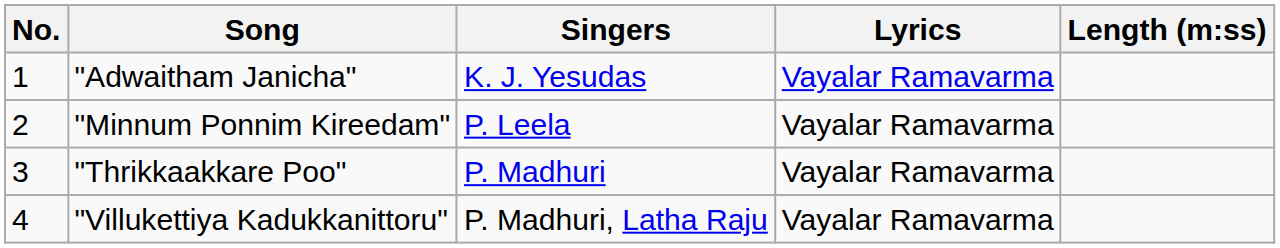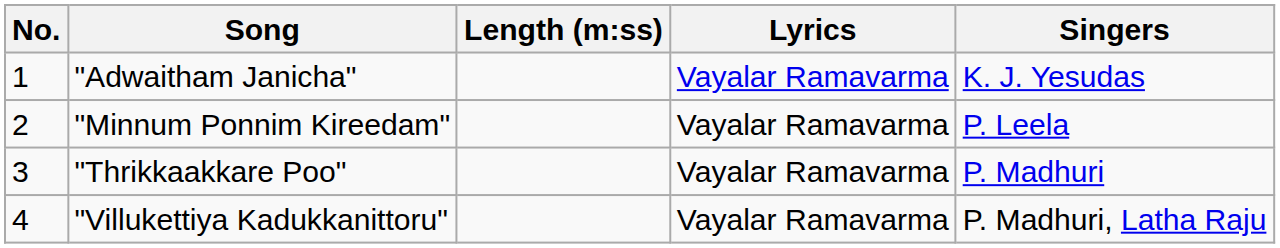 <table class="wikitable" style="font-size:95%;">
 <tr>
 <th>No.</th>
 <th>Song</th>
+<th>Length (m:ss)</th>
+<th>Lyrics</th>
 <th>Singers</th>
-<th>Lyrics</th>
-<th>Length (m:ss)</th>
 </tr>
 <tr>
 <td>1</td>
 <td>"Adwaitham Janicha"</td>
+<td></td>
+<td><a href='#'>Vayalar Ramavarma</a></td>
 <td><a href='#'>K. J. Yesudas</a></td>
-<td><a href='#'>Vayalar Ramavarma</a></td>
-<td></td>
 </tr>
 <tr>
 <td>2</td>
 <td>"Minnum Ponnim Kireedam"</td>
+<td></td>
+<td>Vayalar Ramavarma</td>
 <td><a href='#'>P. Leela</a></td>
-<td>Vayalar Ramavarma</td>
-<td></td>
 </tr>
 <tr>
 <td>3</td>
 <td>"Thrikkaakkare Poo"</td>
+<td></td>
+<td>Vayalar Ramavarma</td>
 <td><a href='#'>P. Madhuri</a></td>
-<td>Vayalar Ramavarma</td>
-<td></td>
 </tr>
 <tr>
 <td>4</td>
 <td>"Villukettiya Kadukkanittoru"</td>
+<td></td>
+<td>Vayalar Ramavarma</td>
 <td>P. Madhuri, <a href='#'>Latha Raju</a></td>
-<td>Vayalar Ramavarma</td>
-<td></td>
 </tr>
 </table>
